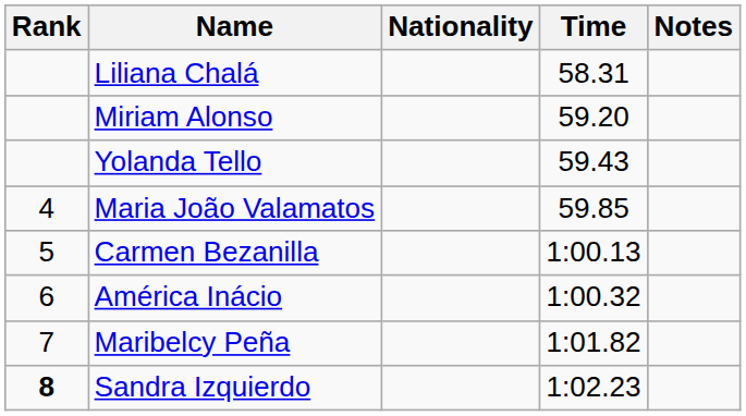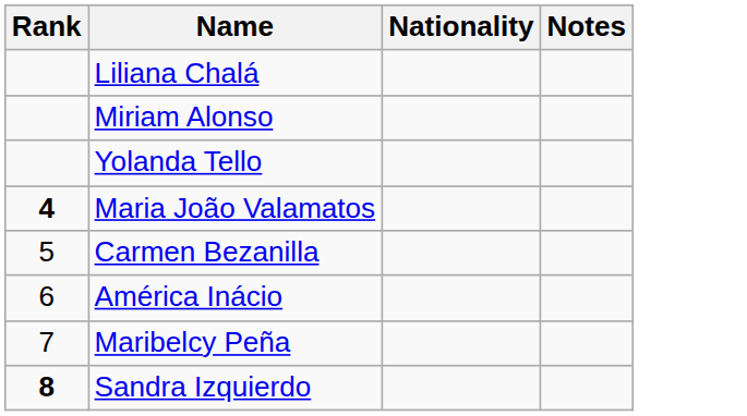 <table class="wikitable sortable" style="text-align:center">
 <tr>
 <th>Rank</th>
 <th>Name</th>
 <th>Nationality</th>
-<th>Time</th>
 <th>Notes</th>
 </tr>
 <tr>
 <td align=center></td>
 <td align=left><a href='#'>Liliana Chalá</a></td>
 <td align=left></td>
-<td>58.31</td>
 <td></td>
 </tr>
 <tr>
 <td align=center></td>
 <td align=left><a href='#'>Miriam Alonso</a></td>
 <td align=left></td>
-<td>59.20</td>
 <td></td>
 </tr>
 <tr>
 <td align=center></td>
 <td align=left><a href='#'>Yolanda Tello</a></td>
 <td align=left></td>
-<td>59.43</td>
 <td></td>
 </tr>
 <tr>
-<td align=center>4</td>
+<td align=center><strong>4</strong></td>
 <td align=left><a href='#'>Maria João Valamatos</a></td>
 <td align=left></td>
-<td>59.85</td>
 <td></td>
 </tr>
 <tr>
 <td align=center>5</td>
 <td align=left><a href='#'>Carmen Bezanilla</a></td>
 <td align=left></td>
-<td>1:00.13</td>
 <td></td>
 </tr>
 <tr>
 <td align=center>6</td>
 <td align=left><a href='#'>América Inácio</a></td>
 <td align=left></td>
-<td>1:00.32</td>
 <td></td>
 </tr>
 <tr>
 <td align=center>7</td>
 <td align=left><a href='#'>Maribelcy Peña</a></td>
 <td align=left></td>
-<td>1:01.82</td>
 <td></td>
 </tr>
 <tr>
 <td align=center><strong>8</strong></td>
 <td align=left><a href='#'>Sandra Izquierdo</a></td>
 <td align=left></td>
-<td>1:02.23</td>
 <td></td>
 </tr>
 </table>
